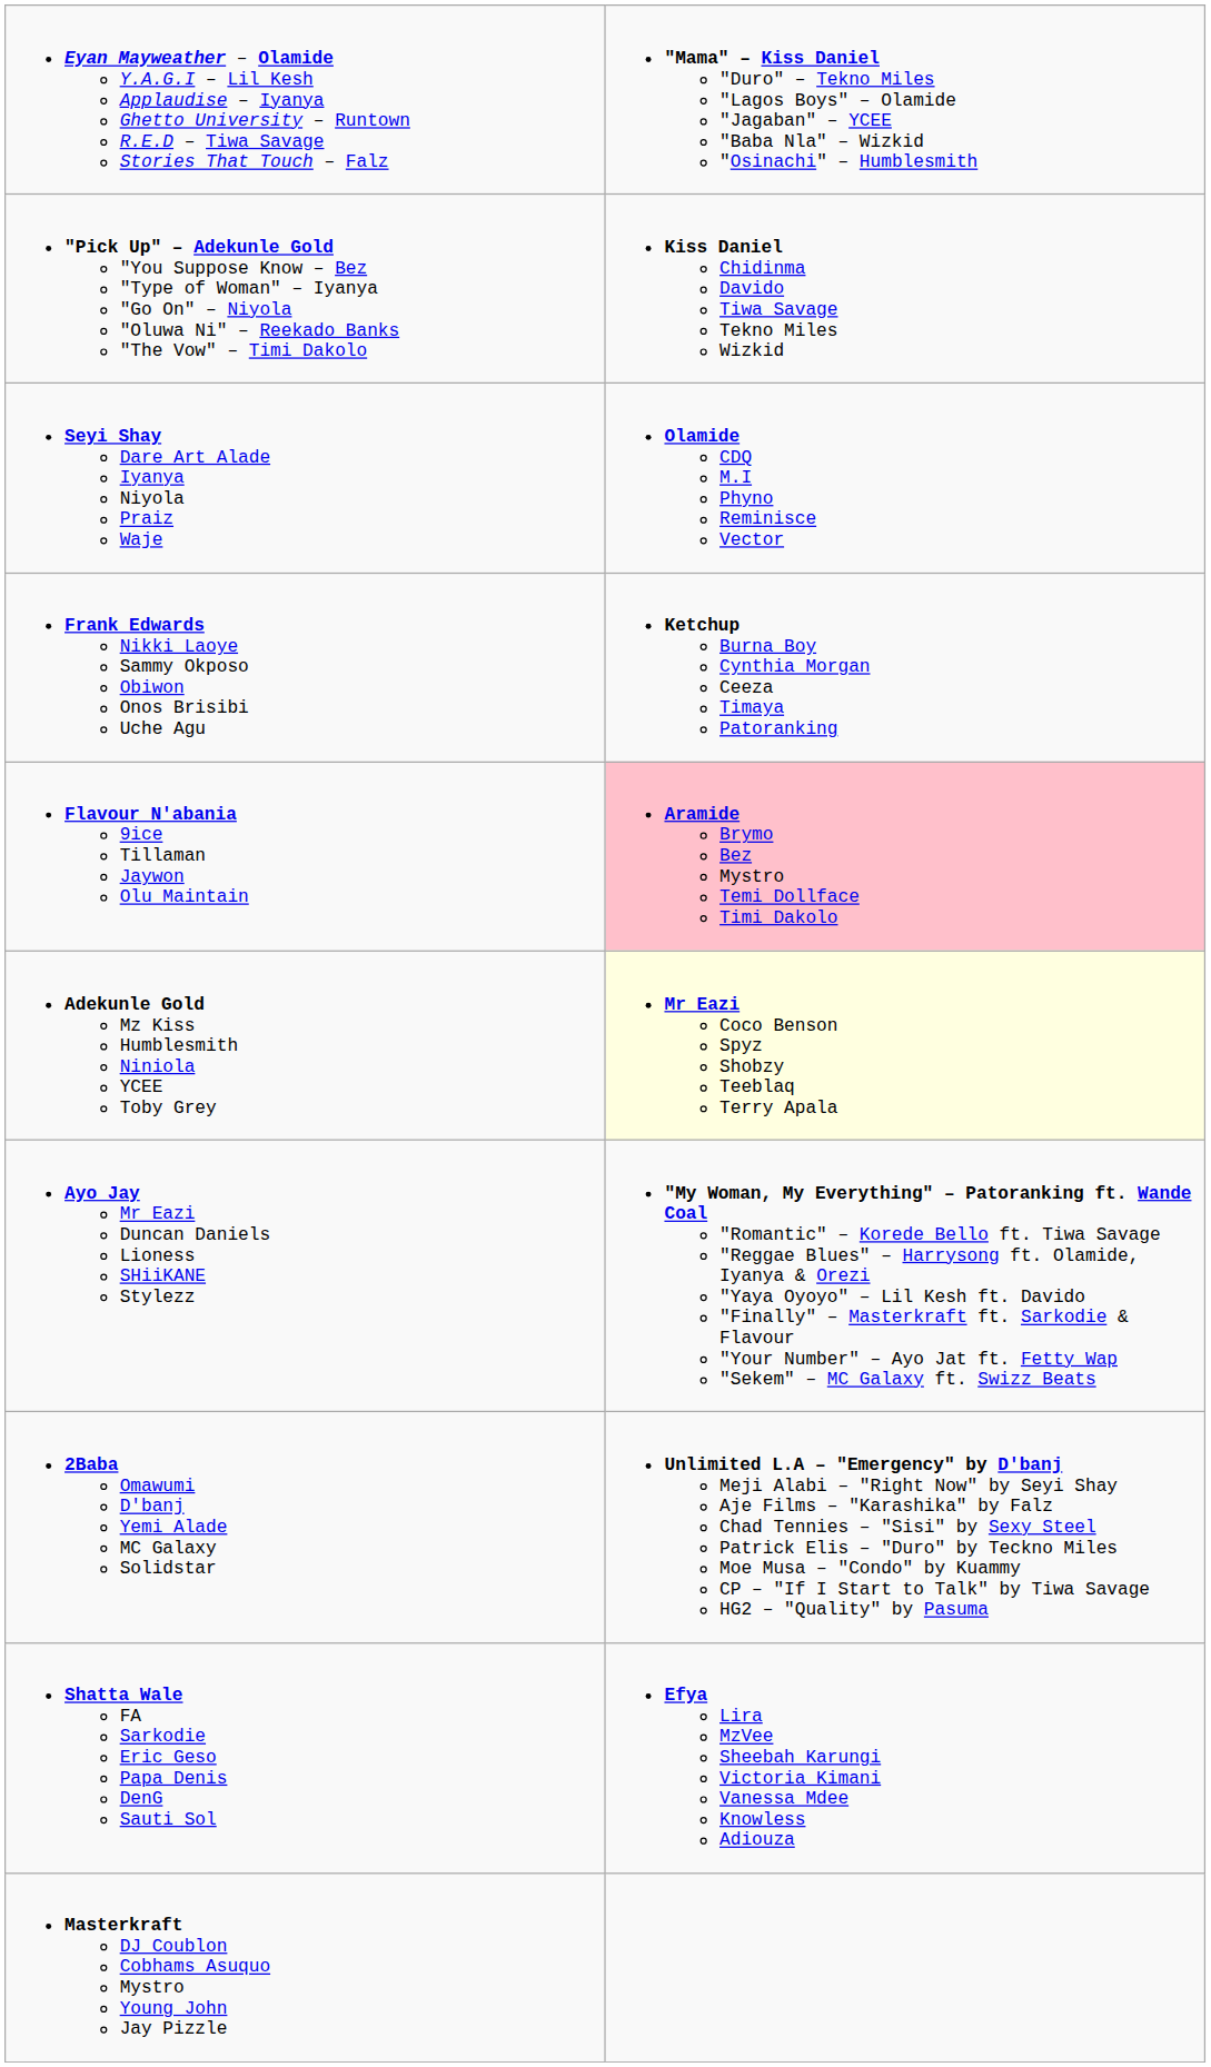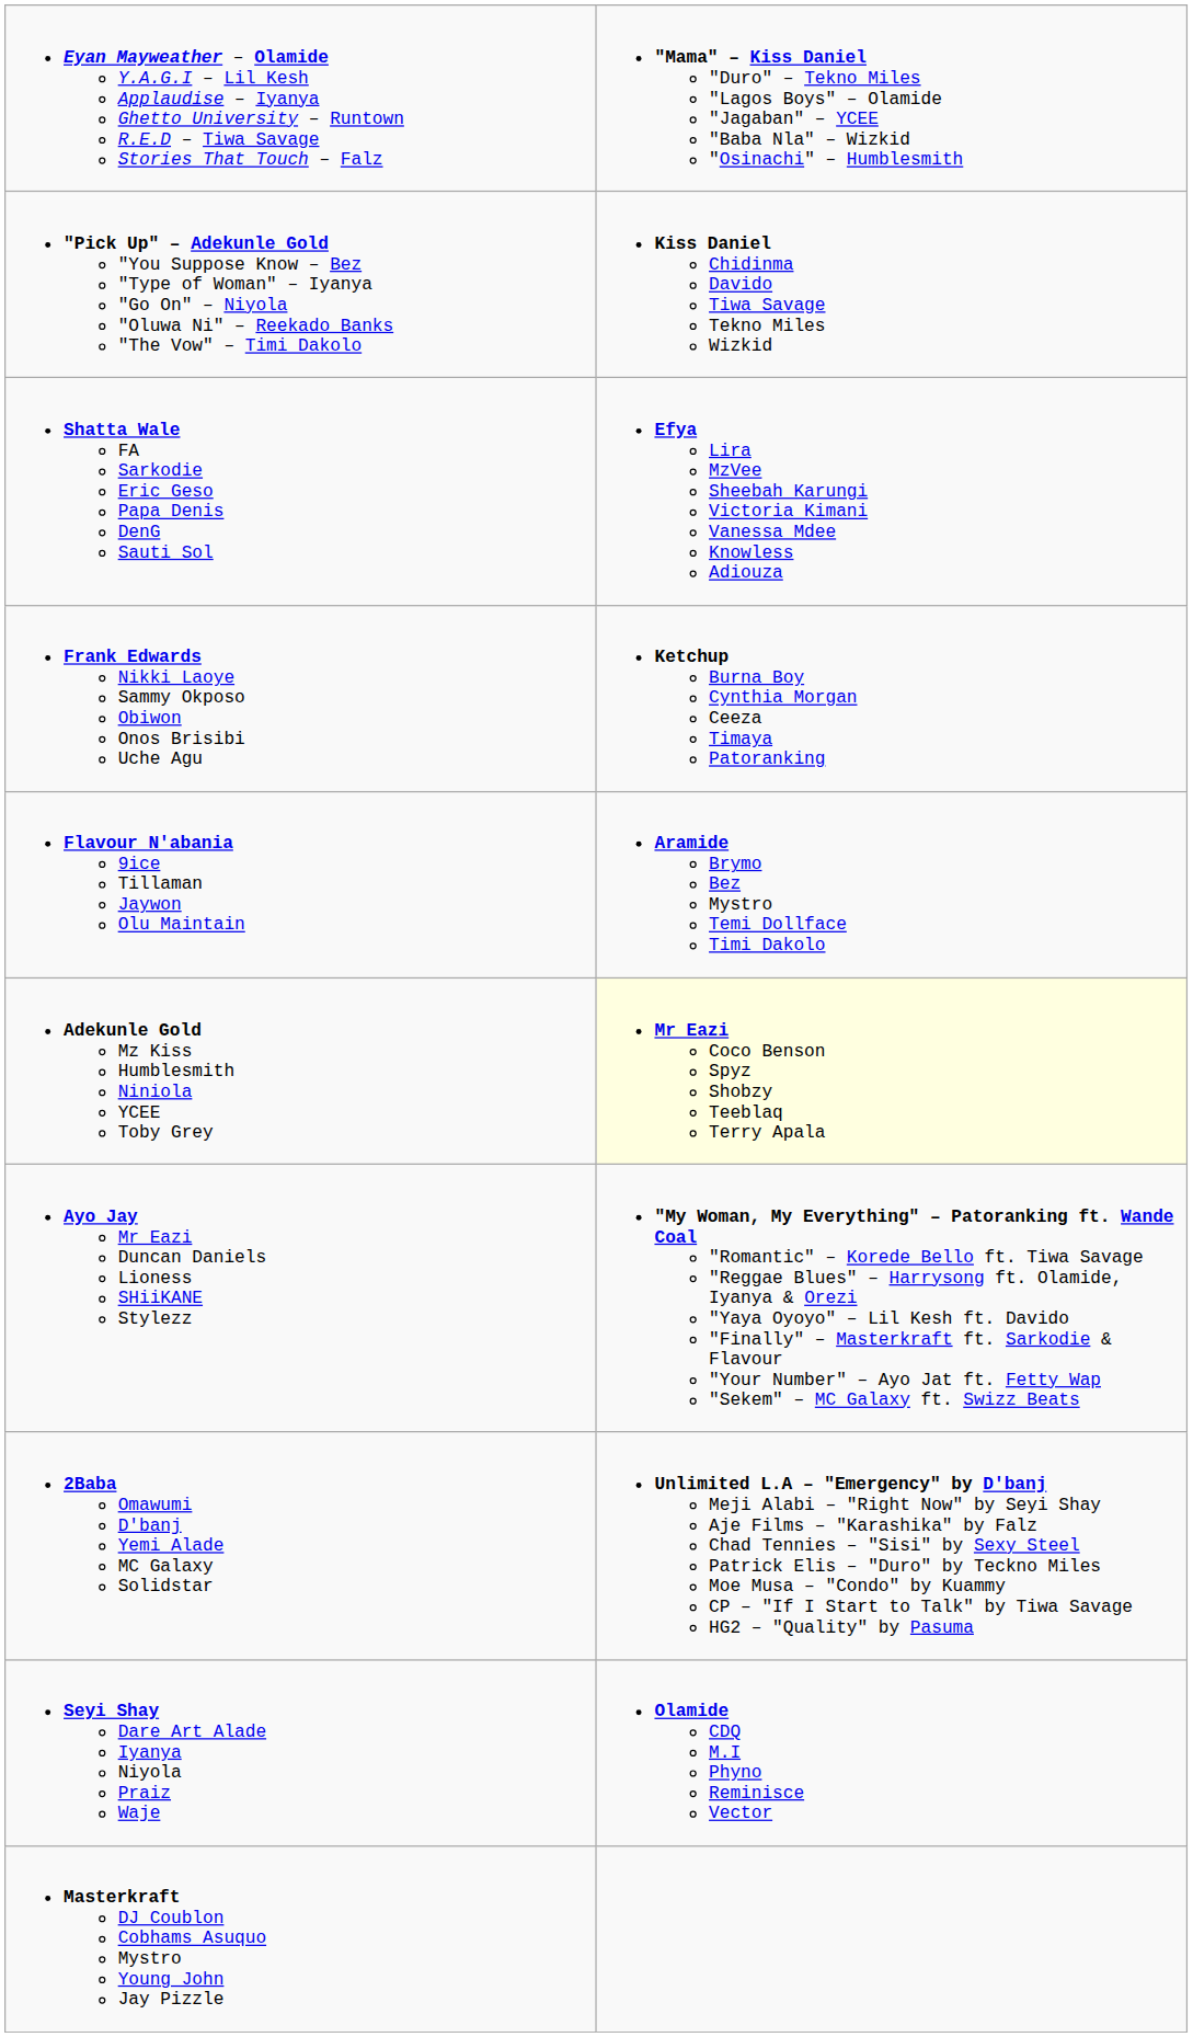 <table class="wikitable">
 <tr>
 <td valign="top" width="50%"><br><ul><li><strong><em><a href='#'>Eyan Mayweather</a></em></strong> – <strong><a href='#'>Olamide</a></strong><ul><li><em><a href='#'>Y.A.G.I</a></em> – <a href='#'>Lil Kesh</a></li><li><em><a href='#'>Applaudise</a></em> – <a href='#'>Iyanya</a></li><li><em><a href='#'>Ghetto University</a></em> – <a href='#'>Runtown</a></li><li><em><a href='#'>R.E.D</a></em> – <a href='#'>Tiwa Savage</a></li><li><em><a href='#'>Stories That Touch</a></em> – <a href='#'>Falz</a></li></ul></li></ul></td>
 <td valign="top" width="50%"><br><ul><li><strong>"Mama" – <a href='#'>Kiss Daniel</a></strong><ul><li>"Duro" – <a href='#'>Tekno Miles</a></li><li>"Lagos Boys" – Olamide</li><li>"Jagaban" – <a href='#'>YCEE</a></li><li>"Baba Nla" – Wizkid</li><li>"<a href='#'>Osinachi</a>" – <a href='#'>Humblesmith</a></li></ul></li></ul></td>
 </tr>
 <tr>
 <td valign="top" width="50%"><br><ul><li><strong>"Pick Up" – <a href='#'>Adekunle Gold</a></strong><ul><li>"You Suppose Know – <a href='#'>Bez</a></li><li>"Type of Woman" – Iyanya</li><li>"Go On" – <a href='#'>Niyola</a></li><li>"Oluwa Ni" – <a href='#'>Reekado Banks</a></li><li>"The Vow" – <a href='#'>Timi Dakolo</a></li></ul></li></ul></td>
 <td valign="top" width="50%"><br><ul><li><strong>Kiss Daniel</strong><ul><li><a href='#'>Chidinma</a></li><li><a href='#'>Davido</a></li><li><a href='#'>Tiwa Savage</a></li><li>Tekno Miles</li><li>Wizkid</li></ul></li></ul></td>
 </tr>
 <tr>
-<td valign="top" width="50%"><br><ul><li><strong><a href='#'>Seyi Shay</a></strong><ul><li><a href='#'>Dare Art Alade</a></li><li><a href='#'>Iyanya</a></li><li>Niyola</li><li><a href='#'>Praiz</a></li><li><a href='#'>Waje</a></li></ul></li></ul></td>
-<td valign="top" width="50%"><br><ul><li><strong><a href='#'>Olamide</a></strong><ul><li><a href='#'>CDQ</a></li><li><a href='#'>M.I</a></li><li><a href='#'>Phyno</a></li><li><a href='#'>Reminisce</a></li><li><a href='#'>Vector</a></li></ul></li></ul></td>
+<td valign="top" width="50%"><br><ul><li><strong> <a href='#'>Shatta Wale</a></strong><ul><li> FA</li><li> <a href='#'>Sarkodie</a></li><li> <a href='#'>Eric Geso</a></li><li> <a href='#'>Papa Denis</a></li><li> <a href='#'>DenG</a></li><li> <a href='#'>Sauti Sol</a></li></ul></li></ul></td>
+<td valign="top" width="50%"><br><ul><li><strong> <a href='#'>Efya</a></strong><ul><li> <a href='#'>Lira</a></li><li> <a href='#'>MzVee</a></li><li> <a href='#'>Sheebah Karungi</a></li><li> <a href='#'>Victoria Kimani</a></li><li> <a href='#'>Vanessa Mdee</a></li><li> <a href='#'>Knowless</a></li><li> <a href='#'>Adiouza</a></li></ul></li></ul></td>
 </tr>
 <tr>
 <td valign="top" width="50%"><br><ul><li><strong><a href='#'>Frank Edwards</a></strong><ul><li><a href='#'>Nikki Laoye</a></li><li>Sammy Okposo</li><li><a href='#'>Obiwon</a></li><li>Onos Brisibi</li><li>Uche Agu</li></ul></li></ul></td>
 <td valign="top" width="50%"><br><ul><li><strong>Ketchup</strong><ul><li><a href='#'>Burna Boy</a></li><li><a href='#'>Cynthia Morgan</a></li><li>Ceeza</li><li><a href='#'>Timaya</a></li><li><a href='#'>Patoranking</a></li></ul></li></ul></td>
 </tr>
 <tr>
 <td valign="top" width="50%"><br><ul><li><strong><a href='#'>Flavour N'abania</a></strong><ul><li><a href='#'>9ice</a></li><li>Tillaman</li><li><a href='#'>Jaywon</a></li><li><a href='#'>Olu Maintain</a></li></ul></li></ul></td>
-<td valign="top" width="50%" style="background: pink;"><br><ul><li><strong><a href='#'>Aramide</a></strong><ul><li><a href='#'>Brymo</a></li><li><a href='#'>Bez</a></li><li>Mystro</li><li><a href='#'>Temi Dollface</a></li><li><a href='#'>Timi Dakolo</a></li></ul></li></ul></td>
+<td valign="top" width="50%"><br><ul><li><strong><a href='#'>Aramide</a></strong><ul><li><a href='#'>Brymo</a></li><li><a href='#'>Bez</a></li><li>Mystro</li><li><a href='#'>Temi Dollface</a></li><li><a href='#'>Timi Dakolo</a></li></ul></li></ul></td>
 </tr>
 <tr>
 <td valign="top" width="50%"><br><ul><li><strong>Adekunle Gold</strong><ul><li>Mz Kiss</li><li>Humblesmith</li><li><a href='#'>Niniola</a></li><li>YCEE</li><li>Toby Grey</li></ul></li></ul></td>
 <td valign="top" width="50%" style="background: lightyellow;"><br><ul><li><strong><a href='#'>Mr Eazi</a></strong><ul><li>Coco Benson</li><li>Spyz</li><li>Shobzy</li><li>Teeblaq</li><li>Terry Apala</li></ul></li></ul></td>
 </tr>
 <tr>
 <td valign="top" width="50%"><br><ul><li><strong><a href='#'>Ayo Jay</a></strong><ul><li><a href='#'>Mr Eazi</a></li><li>Duncan Daniels</li><li>Lioness</li><li><a href='#'>SHiiKANE</a></li><li>Stylezz</li></ul></li></ul></td>
 <td valign="top" width="50%"><br><ul><li><strong>"My Woman, My Everything" – Patoranking ft. <a href='#'>Wande Coal</a></strong><ul><li>"Romantic" – <a href='#'>Korede Bello</a> ft. Tiwa Savage</li><li>"Reggae Blues" – <a href='#'>Harrysong</a> ft. Olamide, Iyanya & <a href='#'>Orezi</a></li><li>"Yaya Oyoyo" – Lil Kesh ft. Davido</li><li>"Finally" – <a href='#'>Masterkraft</a> ft. <a href='#'>Sarkodie</a> & Flavour</li><li>"Your Number" – Ayo Jat ft. <a href='#'>Fetty Wap</a></li><li>"Sekem" – <a href='#'>MC Galaxy</a> ft. <a href='#'>Swizz Beats</a></li></ul></li></ul></td>
 </tr>
 <tr>
 <td valign="top" width="50%"><br><ul><li><strong><a href='#'>2Baba</a></strong><ul><li><a href='#'>Omawumi</a></li><li><a href='#'>D'banj</a></li><li><a href='#'>Yemi Alade</a></li><li>MC Galaxy</li><li>Solidstar</li></ul></li></ul></td>
 <td valign="top" width="50%"><br><ul><li><strong>Unlimited L.A – "Emergency" by <a href='#'>D'banj</a></strong><ul><li>Meji Alabi – "Right Now" by Seyi Shay</li><li>Aje Films – "Karashika" by Falz</li><li>Chad Tennies – "Sisi" by <a href='#'>Sexy Steel</a></li><li>Patrick Elis – "Duro" by Teckno Miles</li><li>Moe Musa – "Condo" by Kuammy</li><li>CP – "If I Start to Talk" by Tiwa Savage</li><li>HG2 – "Quality" by <a href='#'>Pasuma</a></li></ul></li></ul></td>
 </tr>
 <tr>
-<td valign="top" width="50%"><br><ul><li><strong> <a href='#'>Shatta Wale</a></strong><ul><li> FA</li><li> <a href='#'>Sarkodie</a></li><li> <a href='#'>Eric Geso</a></li><li> <a href='#'>Papa Denis</a></li><li> <a href='#'>DenG</a></li><li> <a href='#'>Sauti Sol</a></li></ul></li></ul></td>
-<td valign="top" width="50%"><br><ul><li><strong> <a href='#'>Efya</a></strong><ul><li> <a href='#'>Lira</a></li><li> <a href='#'>MzVee</a></li><li> <a href='#'>Sheebah Karungi</a></li><li> <a href='#'>Victoria Kimani</a></li><li> <a href='#'>Vanessa Mdee</a></li><li> <a href='#'>Knowless</a></li><li> <a href='#'>Adiouza</a></li></ul></li></ul></td>
+<td valign="top" width="50%"><br><ul><li><strong><a href='#'>Seyi Shay</a></strong><ul><li><a href='#'>Dare Art Alade</a></li><li><a href='#'>Iyanya</a></li><li>Niyola</li><li><a href='#'>Praiz</a></li><li><a href='#'>Waje</a></li></ul></li></ul></td>
+<td valign="top" width="50%"><br><ul><li><strong><a href='#'>Olamide</a></strong><ul><li><a href='#'>CDQ</a></li><li><a href='#'>M.I</a></li><li><a href='#'>Phyno</a></li><li><a href='#'>Reminisce</a></li><li><a href='#'>Vector</a></li></ul></li></ul></td>
 </tr>
 <tr>
 <td><br><ul><li><strong>Masterkraft</strong><ul><li><a href='#'>DJ Coublon</a></li><li><a href='#'>Cobhams Asuquo</a></li><li>Mystro</li><li><a href='#'>Young John</a></li><li>Jay Pizzle</li></ul></li></ul></td>
 </tr>
 </table>
